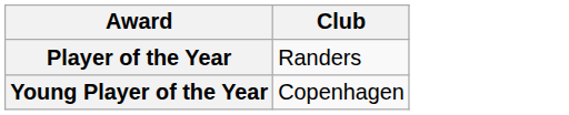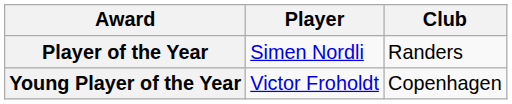 <table class="wikitable" style="text-align:left">
 <tr>
 <th>Award</th>
+<th>Player</th>
 <th>Club</th>
 </tr>
 <tr>
 <th>Player of the Year</th>
+<td> <a href='#'>Simen Nordli</a></td>
 <td>Randers</td>
 </tr>
 <tr>
 <th>Young Player of the Year</th>
+<td> <a href='#'>Victor Froholdt</a></td>
 <td>Copenhagen</td>
 </tr>
 </table>
